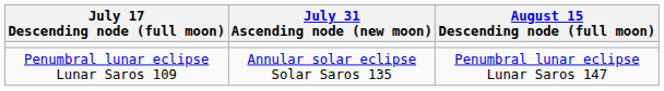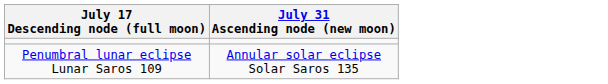 <table class="wikitable">
 <tr>
 <th>July 17<br>Descending node (full moon)</th>
 <th><a href='#'>July 31</a><br>Ascending node (new moon)<br></th>
-<th><a href='#'>August 15</a><br>Descending node (full moon)</th>
 </tr>
 <tr>
-<td></td>
 <td></td>
 <td></td>
 </tr>
 <tr align=center>
 <td><a href='#'>Penumbral lunar eclipse</a><br>Lunar Saros 109</td>
 <td><a href='#'>Annular solar eclipse</a><br>Solar Saros 135</td>
-<td><a href='#'>Penumbral lunar eclipse</a><br>Lunar Saros 147</td>
 </tr>
 </table>
